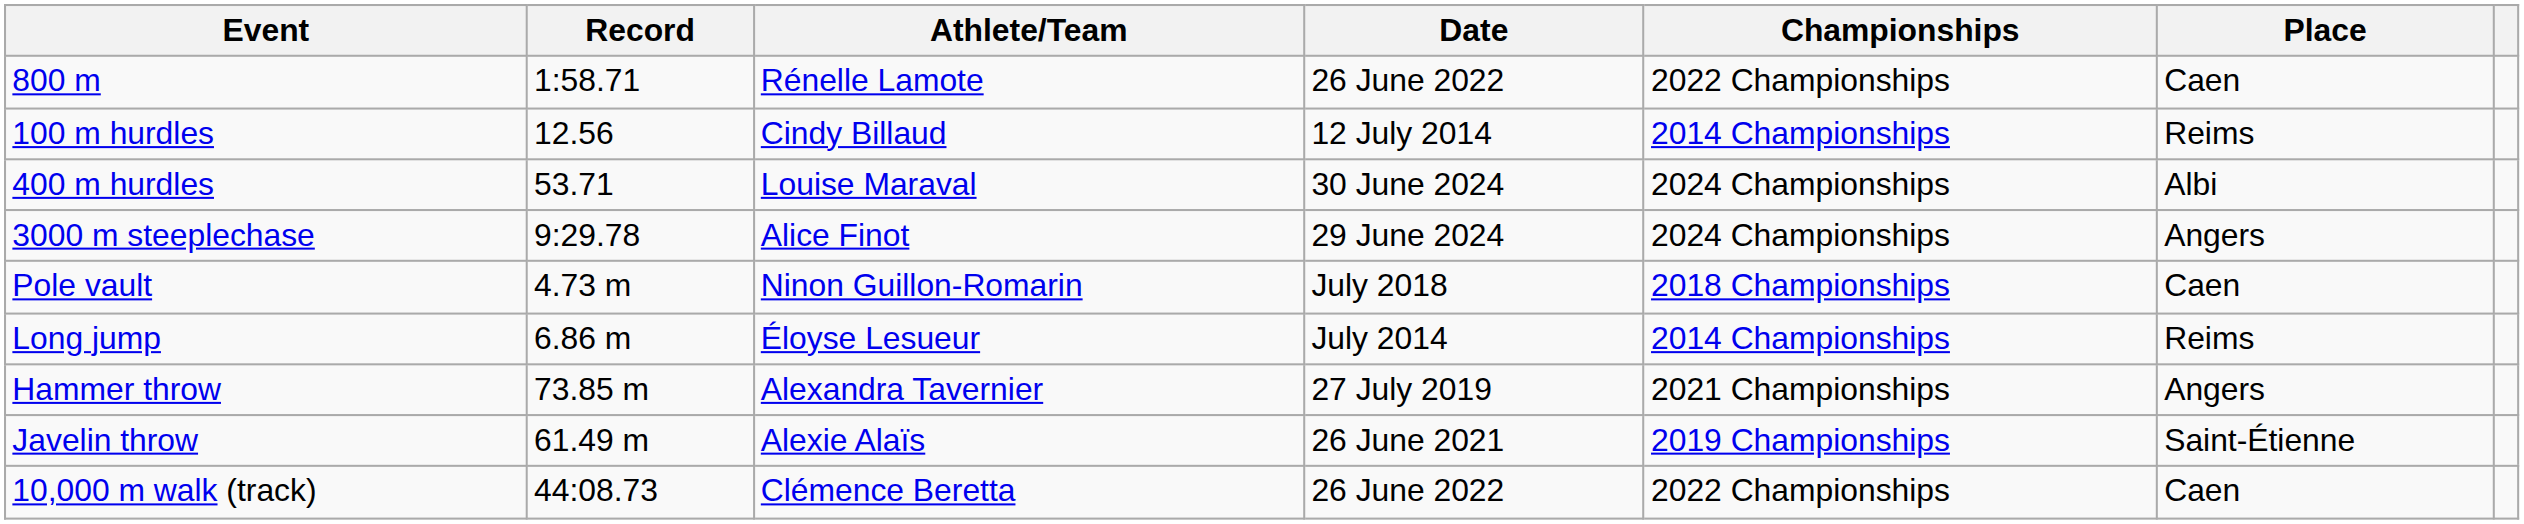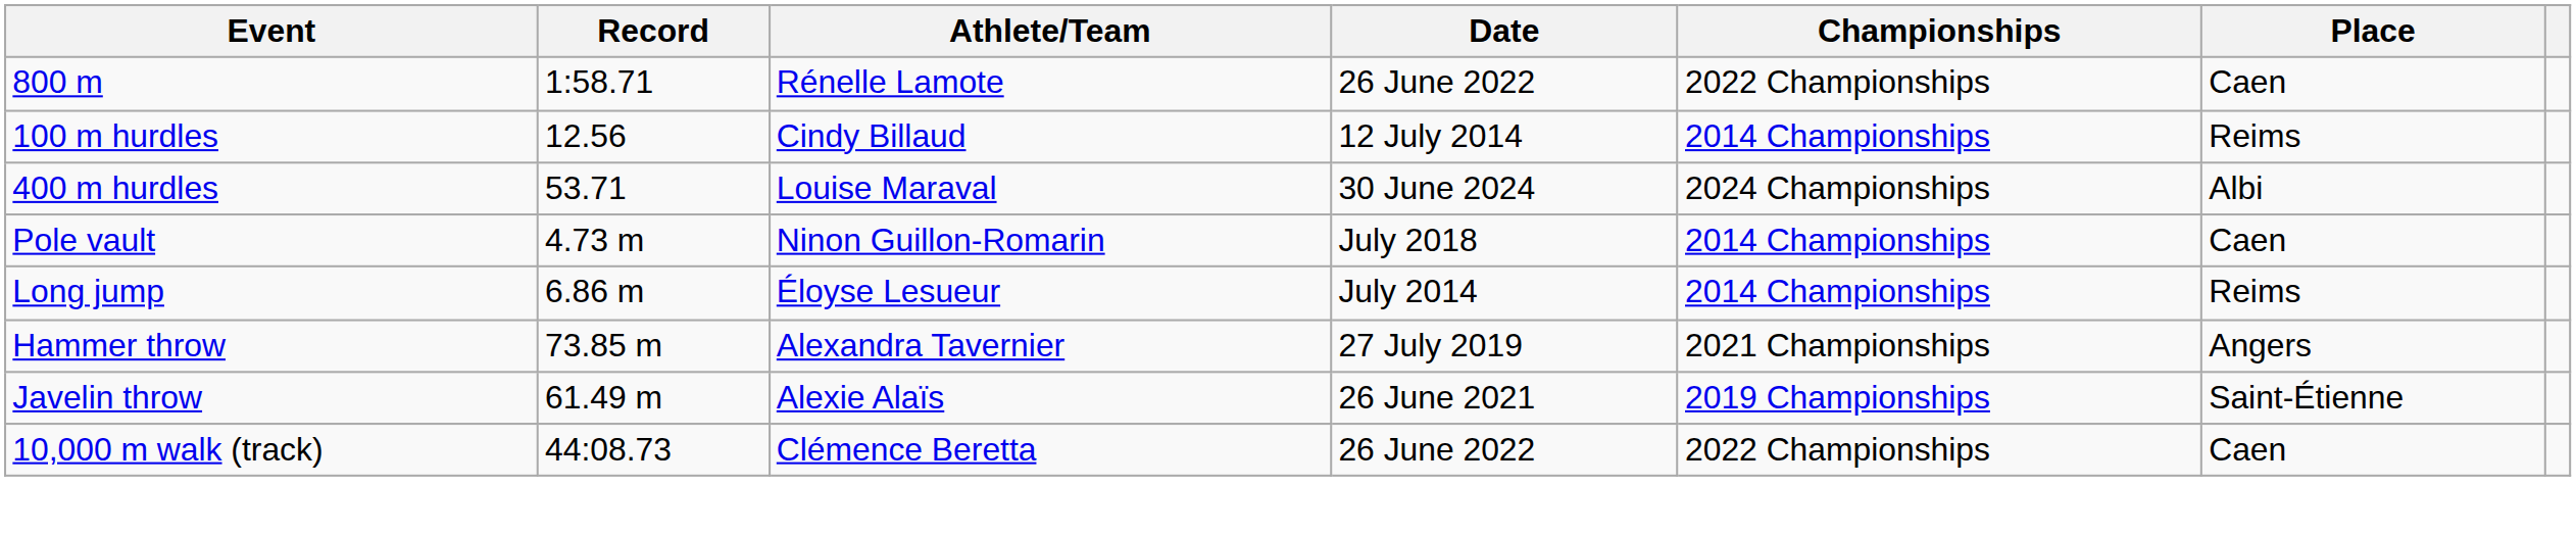 <table class="wikitable" style="font-size:98%; width: 98%;">
 <tr>
 <th>Event</th>
 <th>Record</th>
 <th>Athlete/Team</th>
 <th>Date</th>
 <th>Championships</th>
 <th>Place</th>
 <th></th>
 </tr>
 <tr>
 <td><a href='#'>800 m</a></td>
 <td>1:58.71</td>
 <td><a href='#'>Rénelle Lamote</a></td>
 <td>26 June 2022</td>
 <td>2022 Championships</td>
 <td>Caen</td>
 <td></td>
 </tr>
 <tr>
 <td><a href='#'>100 m hurdles</a></td>
 <td>12.56  </td>
 <td><a href='#'>Cindy Billaud</a></td>
 <td>12 July 2014</td>
 <td><a href='#'>2014 Championships</a></td>
 <td>Reims</td>
 <td></td>
 </tr>
 <tr>
 <td><a href='#'>400 m hurdles</a></td>
 <td>53.71</td>
 <td><a href='#'>Louise Maraval</a></td>
 <td>30 June 2024</td>
 <td>2024 Championships</td>
 <td>Albi</td>
 <td></td>
 </tr>
 <tr>
-<td><a href='#'>3000 m steeplechase</a></td>
-<td>9:29.78</td>
-<td><a href='#'>Alice Finot</a></td>
-<td>29 June 2024</td>
-<td>2024 Championships</td>
-<td>Angers</td>
-<td></td>
-</tr>
-<tr>
 <td><a href='#'>Pole vault</a></td>
 <td>4.73 m</td>
 <td><a href='#'>Ninon Guillon-Romarin</a></td>
 <td>July 2018</td>
-<td><a href='#'>2018 Championships</a></td>
+<td><a href='#'>2014 Championships</a></td>
 <td>Caen</td>
 <td></td>
 </tr>
 <tr>
 <td><a href='#'>Long jump</a></td>
 <td>6.86 m</td>
 <td><a href='#'>Éloyse Lesueur</a></td>
 <td>July 2014</td>
 <td><a href='#'>2014 Championships</a></td>
 <td>Reims</td>
 <td></td>
 </tr>
 <tr>
 <td><a href='#'>Hammer throw</a></td>
 <td>73.85 m</td>
 <td><a href='#'>Alexandra Tavernier</a></td>
 <td>27 July 2019</td>
 <td>2021 Championships</td>
 <td>Angers</td>
 <td></td>
 </tr>
 <tr>
 <td><a href='#'>Javelin throw</a></td>
 <td>61.49 m</td>
 <td><a href='#'>Alexie Alaïs</a></td>
 <td>26 June 2021</td>
 <td><a href='#'>2019 Championships</a></td>
 <td>Saint-Étienne</td>
 </tr>
 <tr>
 <td><a href='#'>10,000 m walk</a> (track)</td>
 <td>44:08.73</td>
 <td><a href='#'>Clémence Beretta</a></td>
 <td>26 June 2022</td>
 <td>2022 Championships</td>
 <td>Caen</td>
 <td></td>
 </tr>
 </table>
